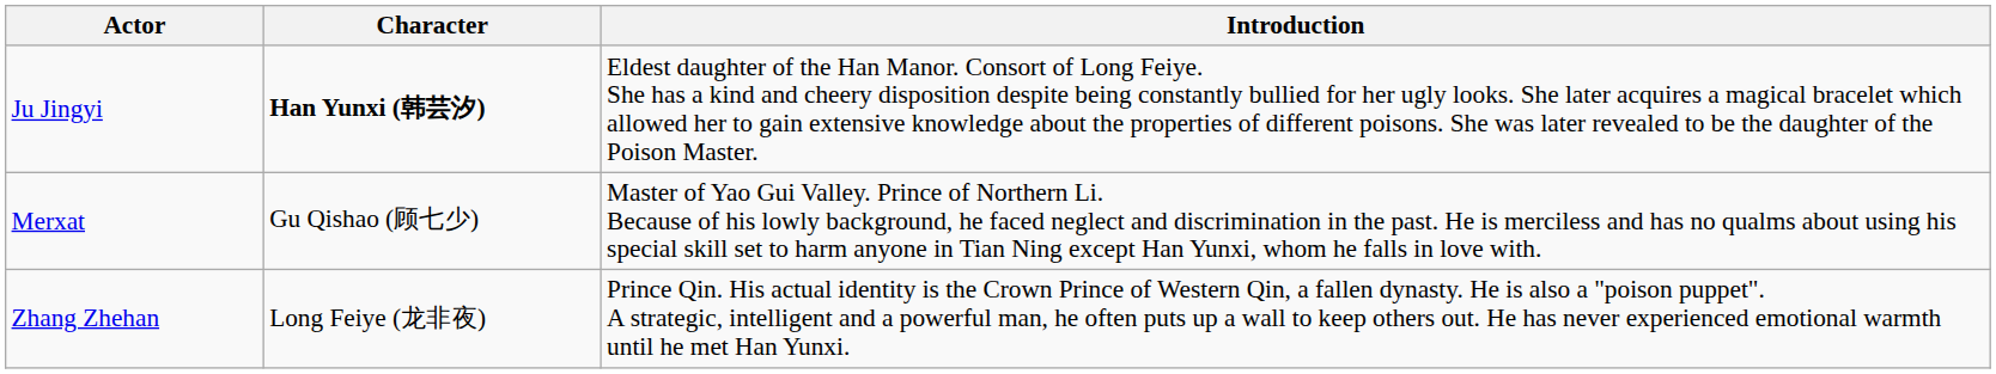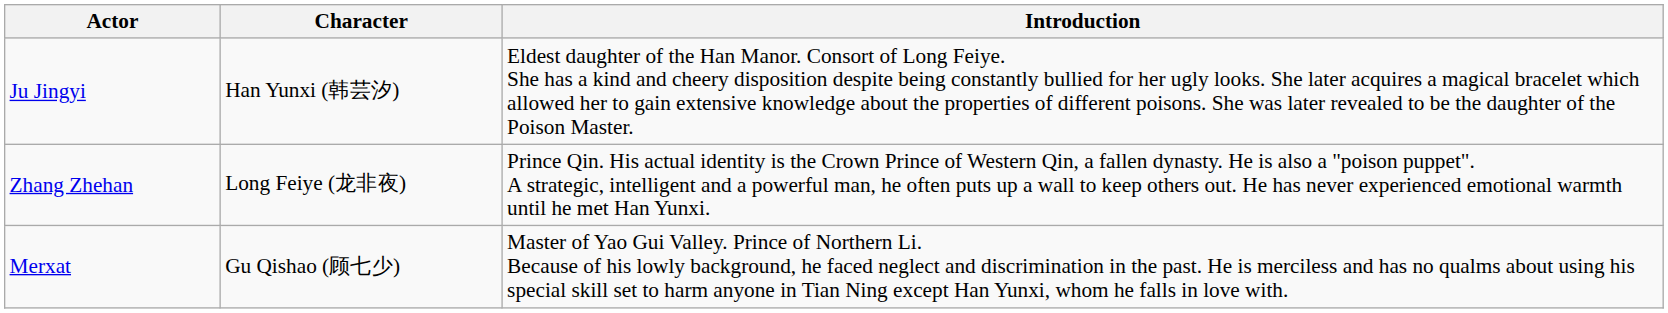 <table class="wikitable">
 <tr>
 <th style="width:13%">Actor</th>
 <th style="width:17%">Character</th>
 <th>Introduction</th>
 </tr>
 <tr>
 <td><a href='#'>Ju Jingyi</a></td>
-<td><strong>Han Yunxi (韩芸汐)</strong></td>
+<td>Han Yunxi (韩芸汐)</td>
 <td>Eldest daughter of the Han Manor. Consort of Long Feiye.<br>She has a kind and cheery disposition despite being constantly bullied for her ugly looks. She later acquires a magical bracelet which allowed her to gain extensive knowledge about the properties of different poisons. She was later revealed to be the daughter of the Poison Master.</td>
+</tr>
+<tr>
+<td><a href='#'>Zhang Zhehan</a></td>
+<td>Long Feiye (龙非夜)</td>
+<td>Prince Qin. His actual identity is the Crown Prince of Western Qin, a fallen dynasty. He is also a "poison puppet".<br> A strategic, intelligent and a powerful man, he often puts up a wall to keep others out. He has never experienced emotional warmth until he met Han Yunxi.</td>
 </tr>
 <tr>
 <td><a href='#'>Merxat</a></td>
 <td>Gu Qishao (顾七少)</td>
 <td>Master of Yao Gui Valley. Prince of Northern Li. <br>Because of his lowly background, he faced neglect and discrimination in the past. He is merciless and has no qualms about using his special skill set to harm anyone in Tian Ning except Han Yunxi, whom he falls in love with.</td>
 </tr>
-<tr>
-<td><a href='#'>Zhang Zhehan</a></td>
-<td>Long Feiye (龙非夜)</td>
-<td>Prince Qin. His actual identity is the Crown Prince of Western Qin, a fallen dynasty. He is also a "poison puppet".<br> A strategic, intelligent and a powerful man, he often puts up a wall to keep others out. He has never experienced emotional warmth until he met Han Yunxi.</td>
-</tr>
 </table>
